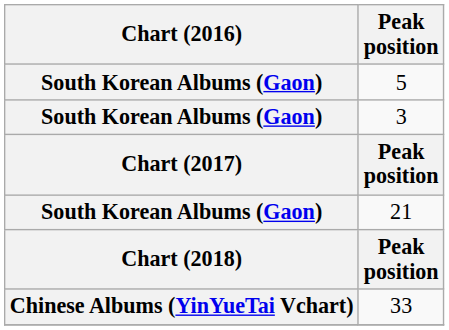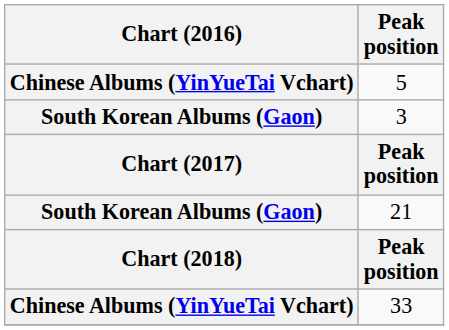 <table class="wikitable plainrowheaders" style="text-align:center;">
 <tr>
 <th>Chart (2016)</th>
 <th>Peak<br>position</th>
 </tr>
 <tr>
-<th scope="row">South Korean Albums (<a href='#'>Gaon</a>)</th>
+<th scope="row">Chinese Albums (<a href='#'>YinYueTai</a> Vchart)</th>
 <td>5</td>
 </tr>
 <tr>
 <th scope="row">South Korean Albums (<a href='#'>Gaon</a>)</th>
 <td>3</td>
 </tr>
 <tr>
 <th>Chart (2017)</th>
 <th>Peak<br>position</th>
 </tr>
 <tr>
 <th scope="row">South Korean Albums (<a href='#'>Gaon</a>)</th>
 <td>21</td>
 </tr>
 <tr>
 <th>Chart (2018)</th>
 <th>Peak<br>position</th>
 </tr>
 <tr>
 <th scope="row">Chinese Albums (<a href='#'>YinYueTai</a> Vchart)</th>
 <td>33</td>
 </tr>
 <tr>
 </tr>
 </table>
